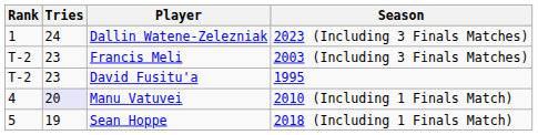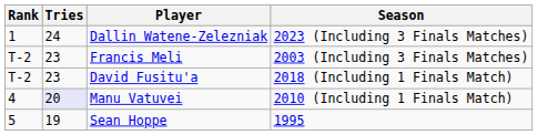 <table class="wikitable">
 <tr style="background:#bdb76b;">
 <th>Rank</th>
 <th>Tries</th>
 <th>Player</th>
 <th>Season</th>
 </tr>
 <tr>
 <td>1</td>
 <td>24</td>
 <td><a href='#'>Dallin Watene-Zelezniak</a></td>
 <td><a href='#'>2023</a> (Including 3 Finals Matches)</td>
 </tr>
 <tr>
 <td>T-2</td>
 <td>23</td>
 <td><a href='#'>Francis Meli</a></td>
 <td><a href='#'>2003</a> (Including 3 Finals Matches)</td>
 </tr>
 <tr>
 <td>T-2</td>
 <td>23</td>
 <td><a href='#'>David Fusitu'a</a></td>
-<td><a href='#'>1995</a></td>
+<td><a href='#'>2018</a> (Including 1 Finals Match)</td>
 </tr>
 <tr>
 <td>4</td>
 <td style="background: lavender;">20</td>
 <td><a href='#'>Manu Vatuvei</a></td>
 <td><a href='#'>2010</a> (Including 1 Finals Match)</td>
 </tr>
 <tr>
 <td>5</td>
 <td>19</td>
 <td><a href='#'>Sean Hoppe</a></td>
-<td><a href='#'>2018</a> (Including 1 Finals Match)</td>
+<td><a href='#'>1995</a></td>
 </tr>
 </table>
